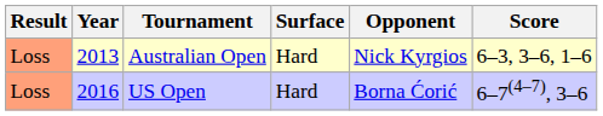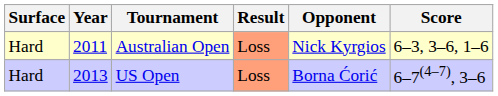 <table class="sortable wikitable">
 <tr>
-<th>Result</th>
+<th>Surface</th>
 <th>Year</th>
 <th>Tournament</th>
-<th>Surface</th>
+<th>Result</th>
 <th>Opponent</th>
 <th class="unsortable">Score</th>
 </tr>
 <tr style="background:#ffc;">
+<td>Hard</td>
+<td><a href='#'>2011</a></td>
+<td><a href='#'>Australian Open</a></td>
 <td bgcolor=FFA07A>Loss</td>
-<td><a href='#'>2013</a></td>
-<td><a href='#'>Australian Open</a></td>
-<td>Hard</td>
 <td> <a href='#'>Nick Kyrgios</a></td>
 <td>6–3, 3–6, 1–6</td>
 </tr>
 <tr style="background:#ccf;">
+<td>Hard</td>
+<td><a href='#'>2013</a></td>
+<td><a href='#'>US Open</a></td>
 <td bgcolor=FFA07A>Loss</td>
-<td><a href='#'>2016</a></td>
-<td><a href='#'>US Open</a></td>
-<td>Hard</td>
 <td> <a href='#'>Borna Ćorić</a></td>
 <td>6–7<sup>(4–7)</sup>, 3–6</td>
 </tr>
 </table>
